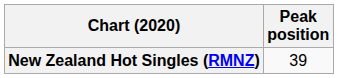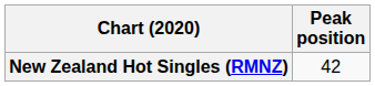 <table class="wikitable sortable plainrowheaders" style="text-align:center">
 <tr>
 <th scope="col">Chart (2020)</th>
 <th scope="col">Peak<br>position</th>
 </tr>
 <tr>
 </tr>
 <tr>
 <th scope="row">New Zealand Hot Singles (<a href='#'>RMNZ</a>)</th>
-<td>39</td>
+<td>42</td>
 </tr>
 <tr>
 </tr>
 <tr>
 </tr>
 <tr>
 </tr>
 </table>
